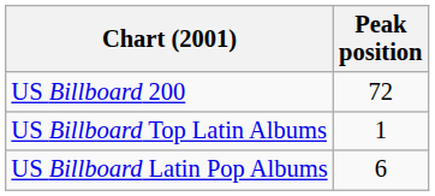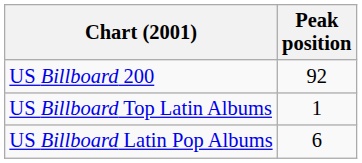 <table class="wikitable">
 <tr>
 <th>Chart (2001)</th>
 <th>Peak<br>position</th>
 </tr>
 <tr>
 <td><a href='#'>US <em>Billboard</em> 200</a></td>
-<td align="center">72</td>
+<td align="center">92</td>
 </tr>
 <tr>
 <td><a href='#'>US <em>Billboard</em> Top Latin Albums</a></td>
 <td align="center">1</td>
 </tr>
 <tr>
 <td><a href='#'>US <em>Billboard</em> Latin Pop Albums</a></td>
 <td align="center">6</td>
 </tr>
 </table>
